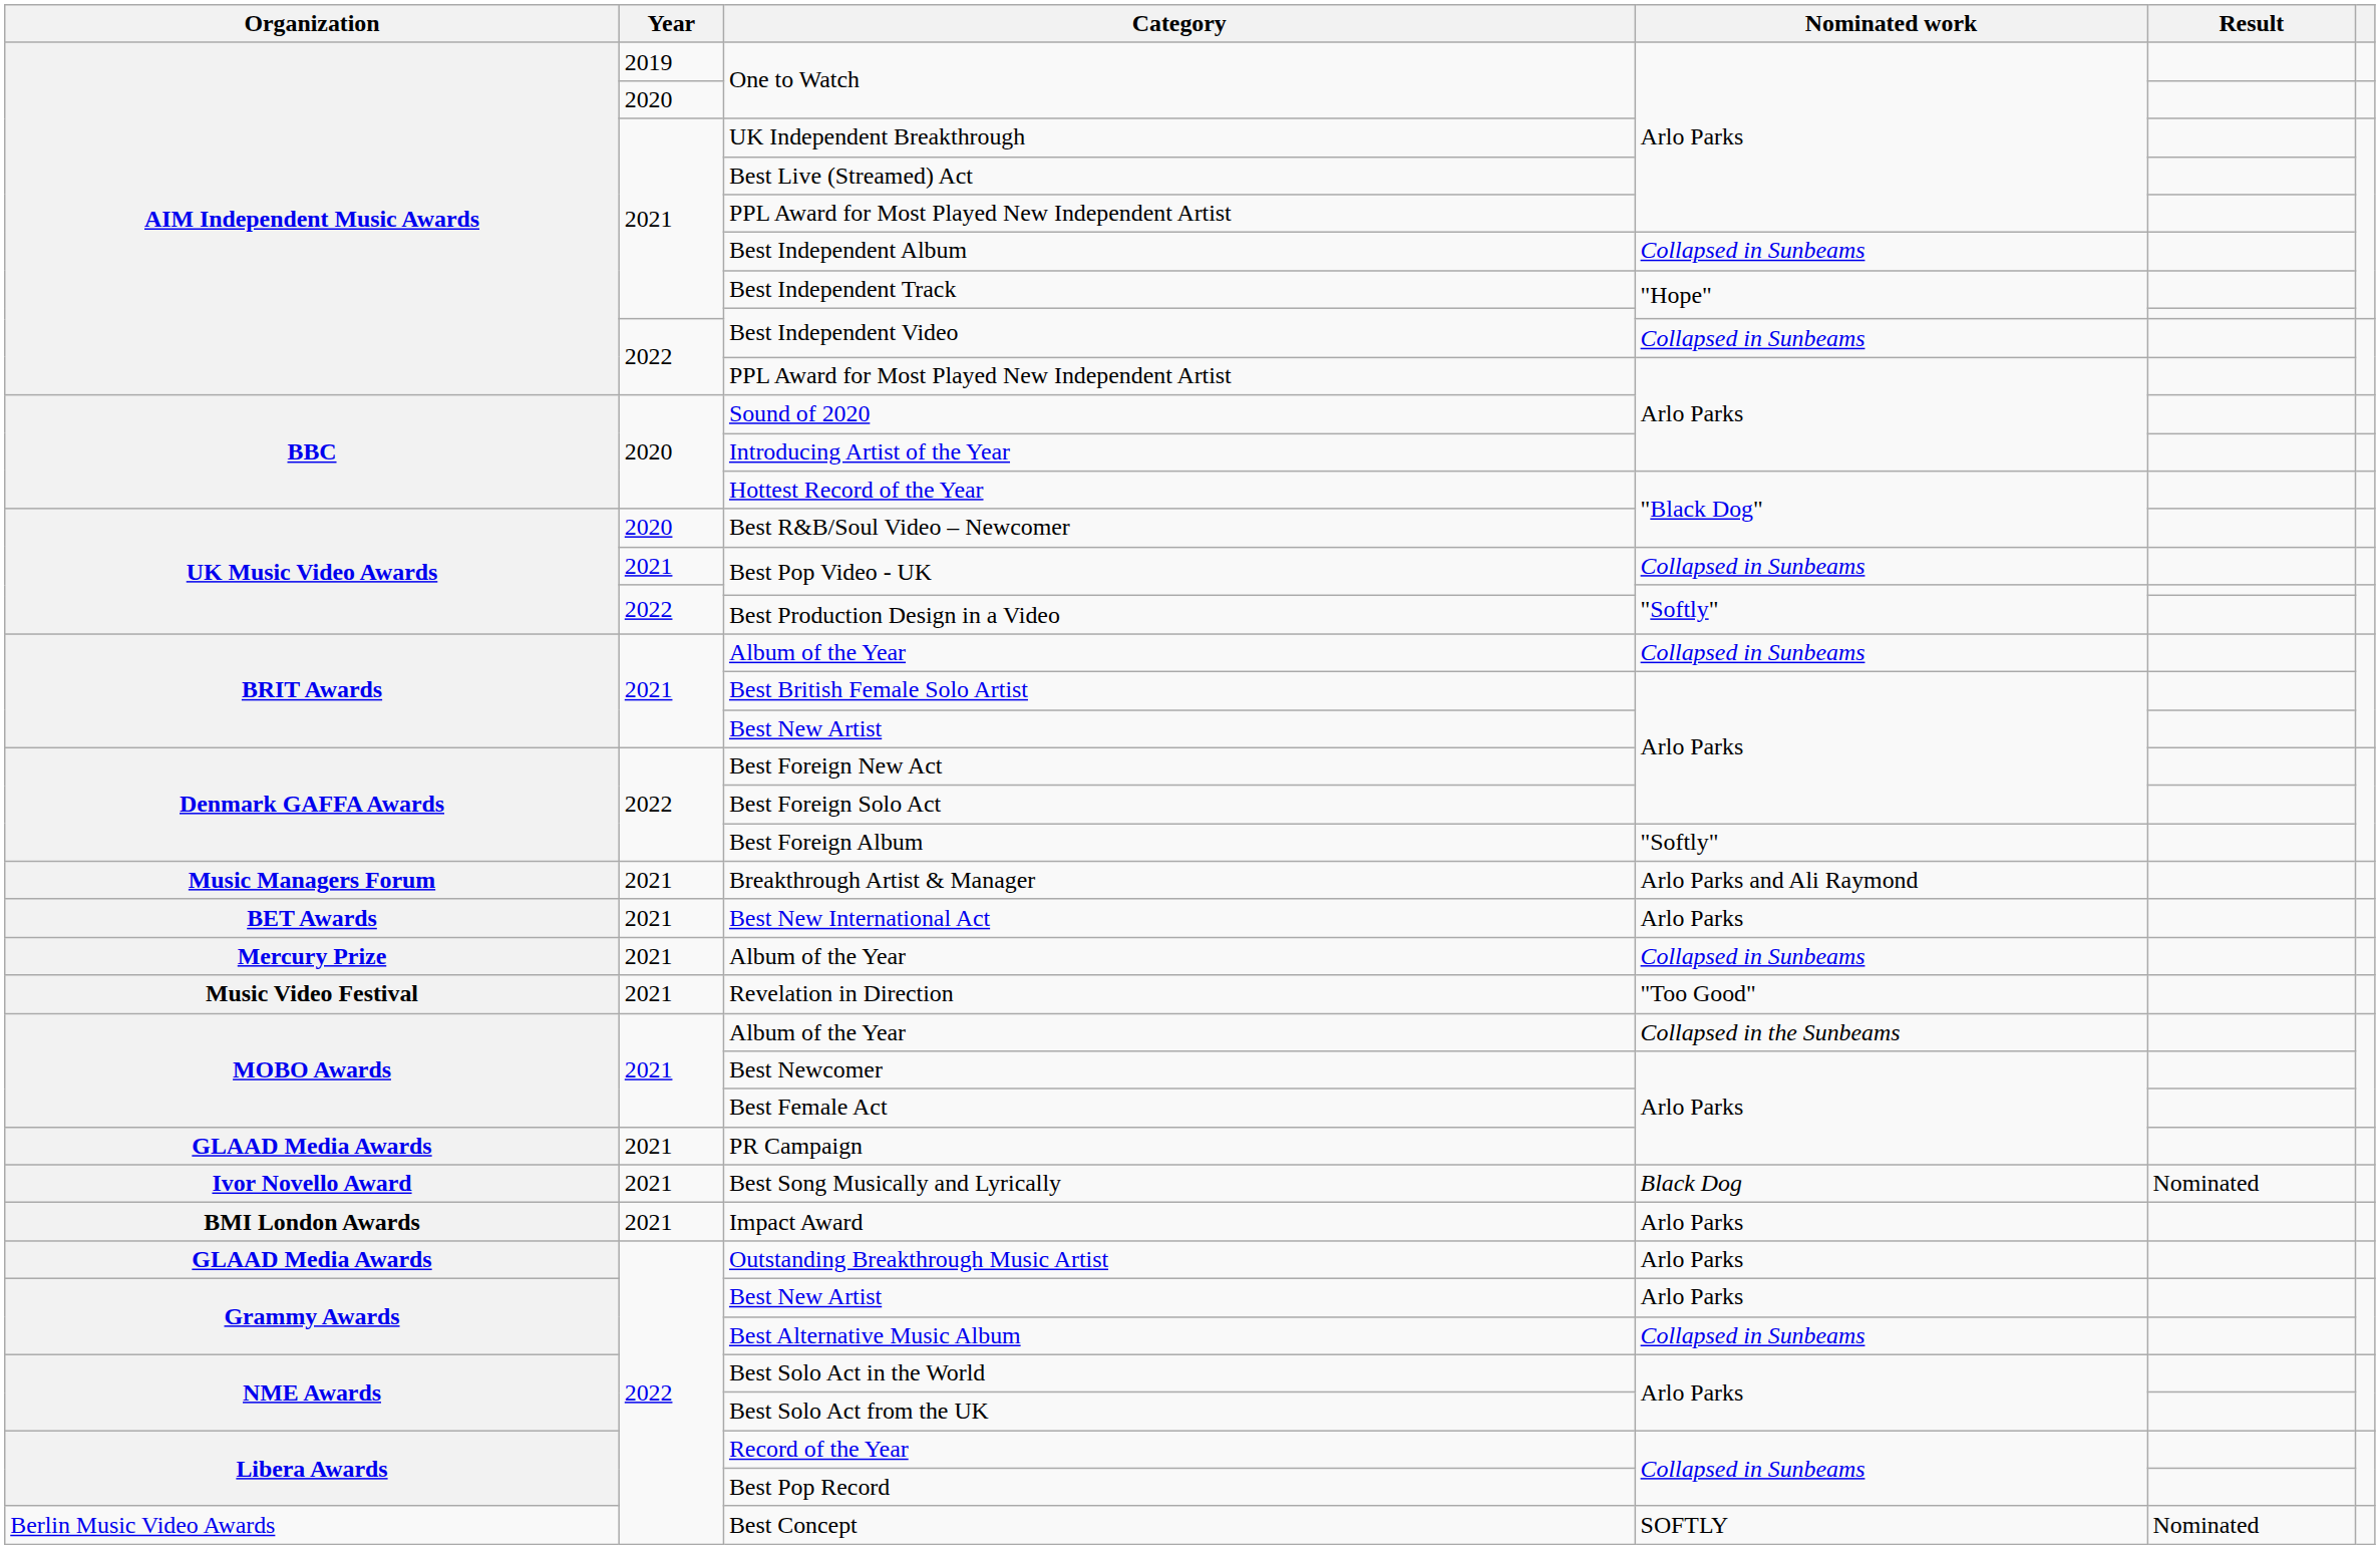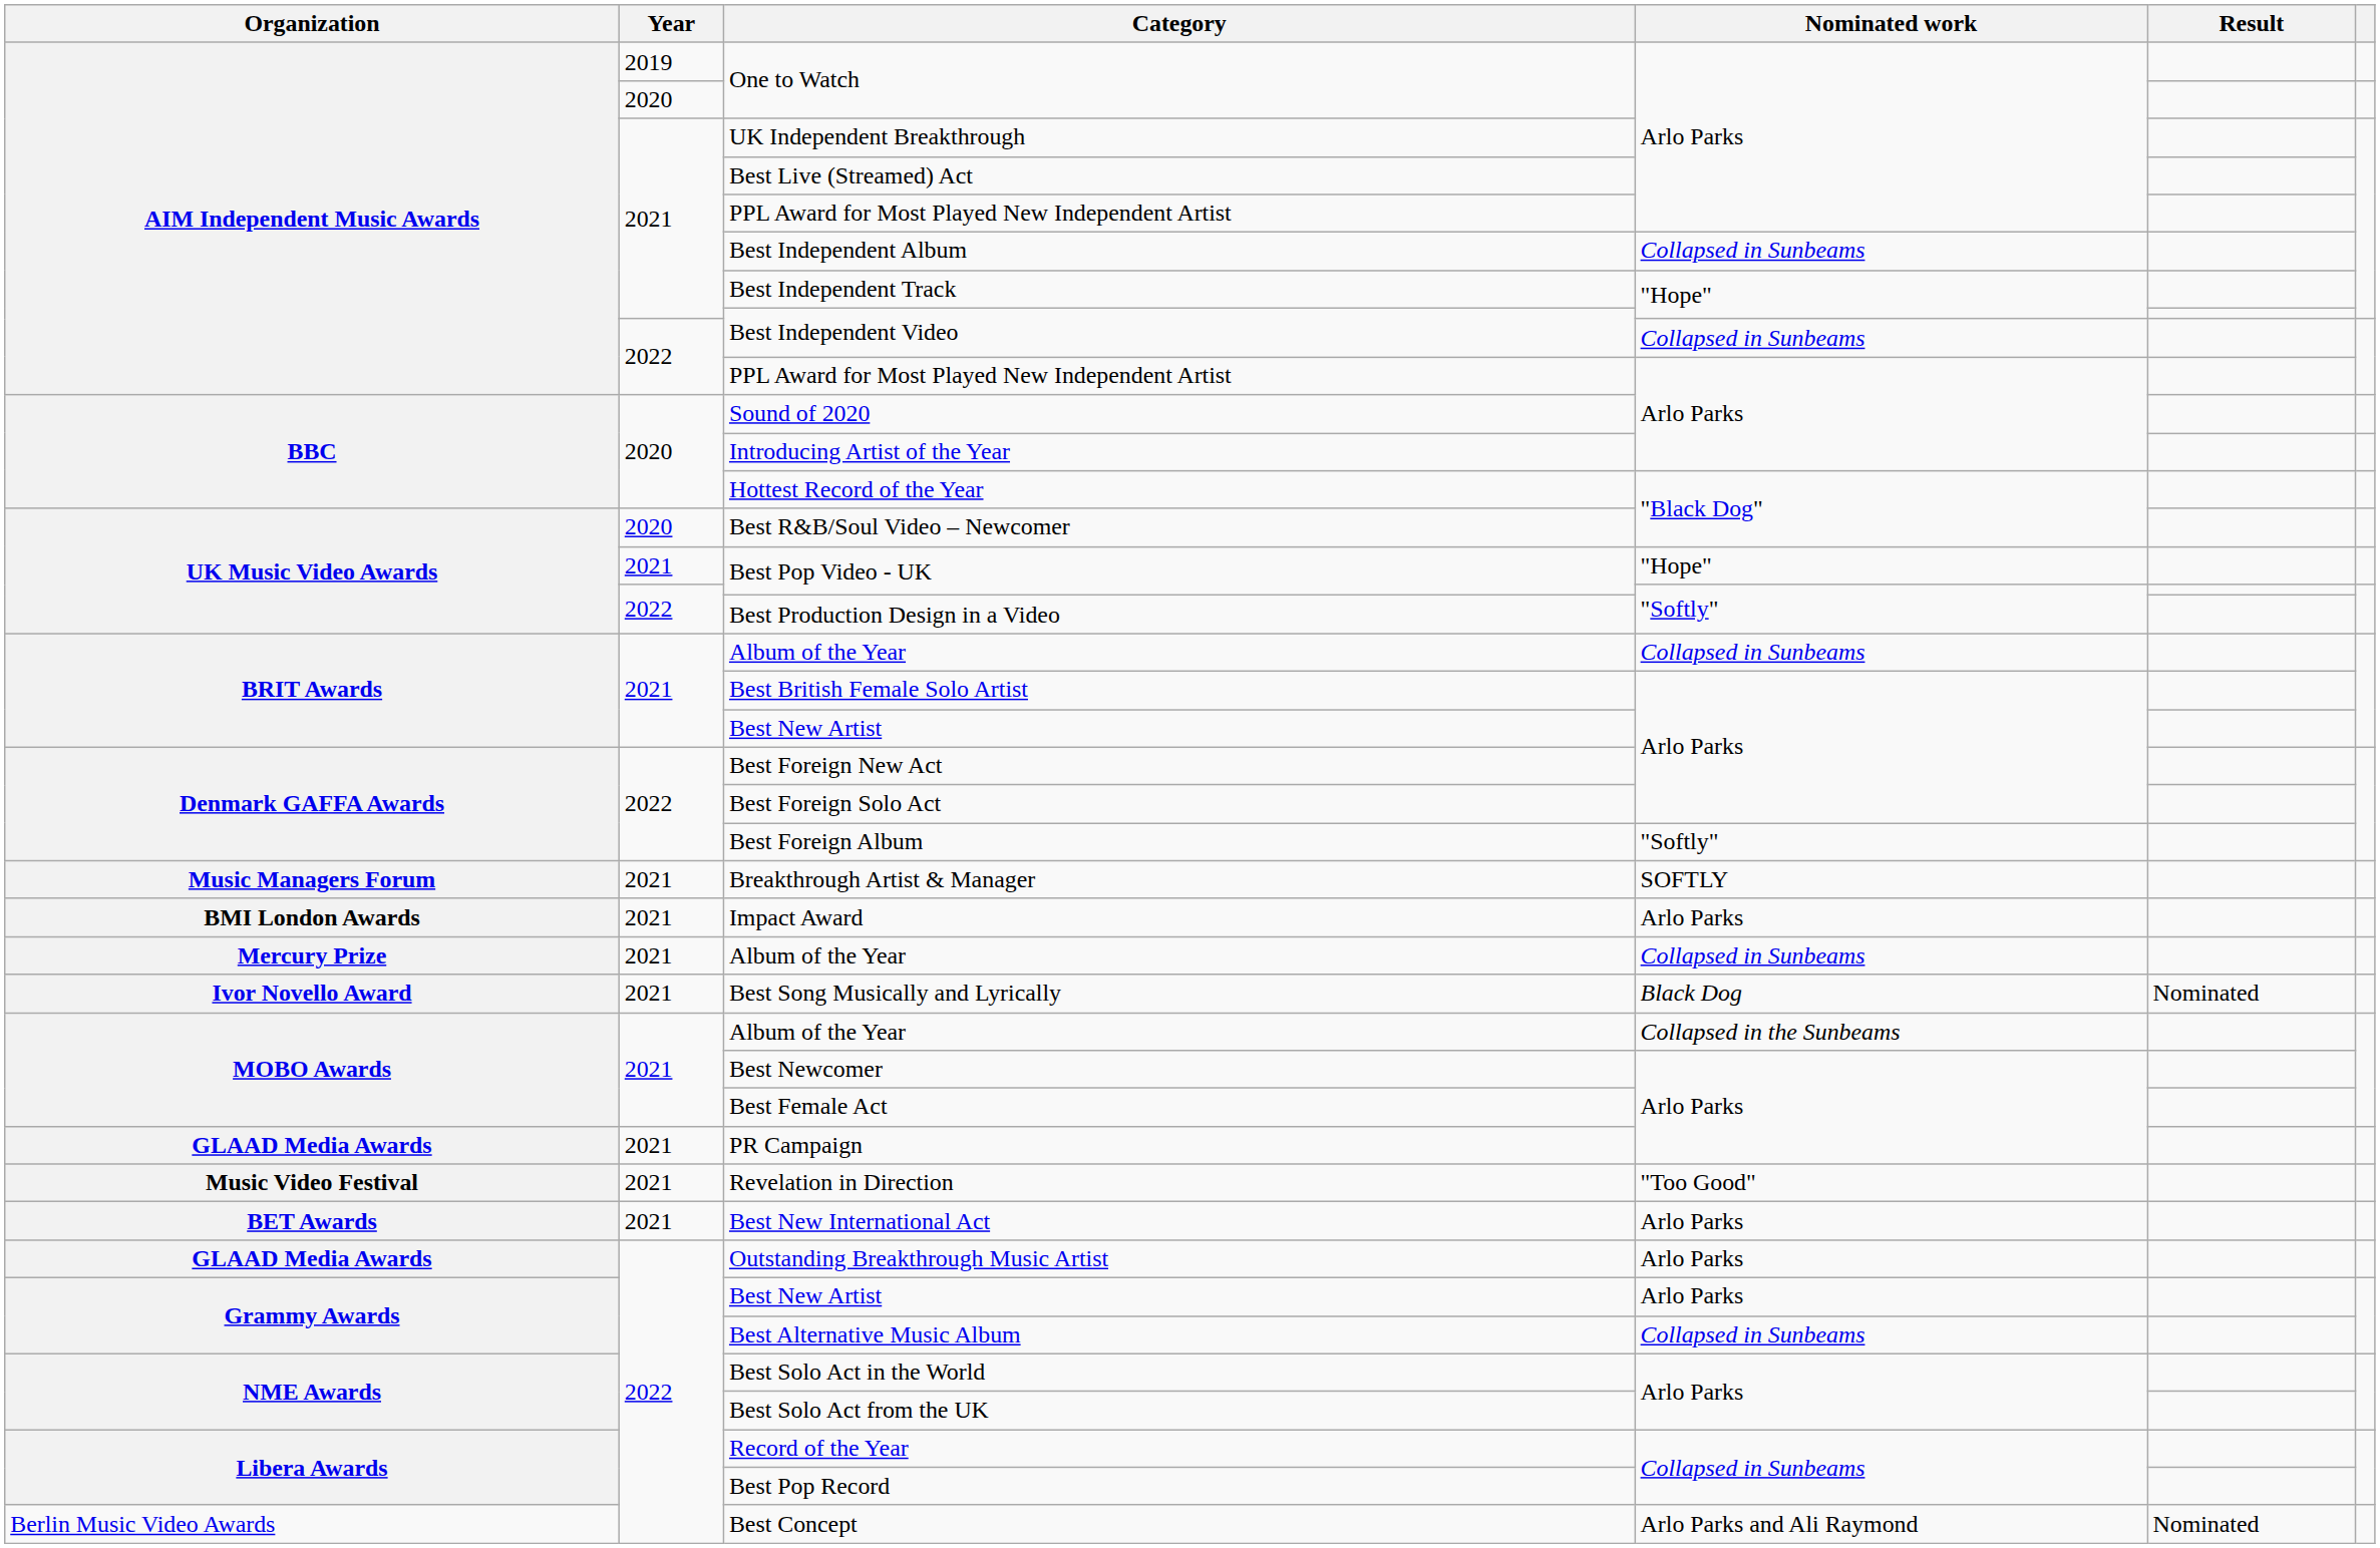 <table class="wikitable sortable plainrowheaders" style="width: 80%;">
 <tr>
 <th scope="col">Organization</th>
 <th scope="col">Year</th>
 <th scope="col">Category</th>
 <th scope="col">Nominated work</th>
 <th scope="col">Result</th>
 <th scope="col" class="unsortable"></th>
 </tr>
 <tr>
 <th rowspan="10" scope="row"><a href='#'>AIM Independent Music Awards</a></th>
 <td>2019</td>
 <td rowspan="2">One to Watch</td>
 <td rowspan="5">Arlo Parks</td>
 <td></td>
 <td rowspan="1" style="text-align:center;"></td>
 </tr>
 <tr>
 <td>2020</td>
 <td></td>
 <td rowspan="1" style="text-align:center;"></td>
 </tr>
 <tr>
 <td rowspan=6>2021</td>
 <td>UK Independent Breakthrough</td>
 <td></td>
 <td rowspan=6></td>
 </tr>
 <tr>
 <td>Best Live (Streamed) Act</td>
 <td></td>
 </tr>
 <tr>
 <td>PPL Award for Most Played New Independent Artist</td>
 <td></td>
 </tr>
 <tr>
 <td>Best Independent Album</td>
 <td><em><a href='#'>Collapsed in Sunbeams</a></em></td>
 <td></td>
 </tr>
 <tr>
 <td>Best Independent Track</td>
 <td rowspan=2>"Hope"</td>
 <td></td>
 </tr>
 <tr>
 <td rowspan="2">Best Independent Video</td>
 <td></td>
 </tr>
 <tr>
 <td rowspan="2">2022</td>
 <td><em><a href='#'>Collapsed in Sunbeams</a></em></td>
 <td></td>
 <td rowspan="2"></td>
 </tr>
 <tr>
 <td>PPL Award for Most Played New Independent Artist</td>
 <td rowspan="3">Arlo Parks</td>
 <td></td>
 </tr>
 <tr>
 <th rowspan="3" scope="row"><a href='#'>BBC</a></th>
 <td rowspan="3">2020</td>
 <td><a href='#'>Sound of 2020</a></td>
 <td></td>
 <td rowspan="1" style="text-align:center;"></td>
 </tr>
 <tr>
 <td><a href='#'>Introducing Artist of the Year</a></td>
 <td></td>
 <td rowspan="1" style="text-align:center;"></td>
 </tr>
 <tr>
 <td><a href='#'>Hottest Record of the Year</a></td>
 <td rowspan="2">"<a href='#'>Black Dog</a>"</td>
 <td></td>
 <td rowspan="1" style="text-align:center;"></td>
 </tr>
 <tr>
 <th rowspan="4" scope="row"><a href='#'>UK Music Video Awards</a></th>
 <td rowspan="1"><a href='#'>2020</a></td>
 <td>Best R&B/Soul Video – Newcomer</td>
 <td></td>
 <td rowspan="1" style="text-align:center;"></td>
 </tr>
 <tr>
 <td><a href='#'>2021</a></td>
 <td rowspan="2">Best Pop Video - UK</td>
-<td><em><a href='#'>Collapsed in Sunbeams</a></em></td>
+<td>"Hope"</td>
 <td></td>
 <td></td>
 </tr>
 <tr>
 <td rowspan="2"><a href='#'>2022</a></td>
 <td rowspan="2">"<a href='#'>Softly</a>"</td>
 <td></td>
 <td rowspan="2"></td>
 </tr>
 <tr>
 <td>Best Production Design in a Video</td>
 <td></td>
 </tr>
 <tr>
 <th rowspan="3" scope="row"><a href='#'>BRIT Awards</a></th>
 <td rowspan="3"><a href='#'>2021</a></td>
 <td><a href='#'>Album of the Year</a></td>
 <td><em><a href='#'>Collapsed in Sunbeams</a></em></td>
 <td></td>
 <td rowspan="3" style="text-align:center;"></td>
 </tr>
 <tr>
 <td><a href='#'>Best British Female Solo Artist</a></td>
 <td rowspan="4">Arlo Parks</td>
 <td></td>
 </tr>
 <tr>
 <td><a href='#'>Best New Artist</a></td>
 <td></td>
 </tr>
 <tr>
 <th rowspan=3 scope="row"><a href='#'>Denmark GAFFA Awards</a></th>
 <td rowspan=3>2022</td>
 <td>Best Foreign New Act</td>
 <td></td>
 <td rowspan=3 style="text-align:center;"></td>
 </tr>
 <tr>
 <td>Best Foreign Solo Act</td>
 <td></td>
 </tr>
 <tr>
 <td>Best Foreign Album</td>
 <td>"Softly"</td>
 <td></td>
 </tr>
 <tr>
 <th rowspan="1" scope="row"><a href='#'>Music Managers Forum</a></th>
 <td>2021</td>
 <td>Breakthrough Artist & Manager</td>
-<td>Arlo Parks and Ali Raymond</td>
+<td>SOFTLY</td>
 <td></td>
 <td rowspan="1" style="text-align:center;"></td>
 </tr>
 <tr>
-<th rowspan="1" scope="row"><a href='#'>BET Awards</a></th>
+<th scope="row">BMI London Awards</th>
 <td>2021</td>
-<td><a href='#'>Best New International Act</a></td>
+<td>Impact Award</td>
 <td>Arlo Parks</td>
 <td></td>
 <td style="text-align:center;"></td>
 </tr>
 <tr>
 <th scope="row"><a href='#'>Mercury Prize</a></th>
 <td>2021</td>
 <td>Album of the Year</td>
 <td><em><a href='#'>Collapsed in Sunbeams</a></em></td>
 <td></td>
 <td style="text-align:center;"></td>
 </tr>
 <tr>
-<th scope="row">Music Video Festival</th>
+<th><a href='#'>Ivor Novello Award</a></th>
 <td>2021</td>
-<td>Revelation in Direction</td>
-<td>"Too Good"</td>
+<td>Best Song Musically and Lyrically</td>
+<td><em>Black Dog</em></td>
+<td>Nominated</td>
 <td></td>
-<td style="text-align:center;"></td>
 </tr>
 <tr>
 <th scope="row" rowspan="3"><a href='#'>MOBO Awards</a></th>
 <td rowspan="3"><a href='#'>2021</a></td>
 <td>Album of the Year</td>
 <td><em>Collapsed in the Sunbeams</em></td>
 <td></td>
 <td style="text-align:center;" rowspan="3"></td>
 </tr>
 <tr>
 <td>Best Newcomer</td>
 <td rowspan="3">Arlo Parks</td>
 <td></td>
 </tr>
 <tr>
 <td>Best Female Act</td>
 <td></td>
 </tr>
 <tr>
 <th scope="row"><a href='#'>GLAAD Media Awards</a></th>
 <td>2021</td>
 <td>PR Campaign</td>
 <td></td>
 <td style="text-align:center;"></td>
 </tr>
 <tr>
-<th><a href='#'>Ivor Novello Award</a></th>
+<th scope="row">Music Video Festival</th>
 <td>2021</td>
-<td>Best Song Musically and Lyrically</td>
-<td><em>Black Dog</em></td>
-<td>Nominated</td>
+<td>Revelation in Direction</td>
+<td>"Too Good"</td>
 <td></td>
+<td style="text-align:center;"></td>
 </tr>
 <tr>
-<th scope="row">BMI London Awards</th>
+<th rowspan="1" scope="row"><a href='#'>BET Awards</a></th>
 <td>2021</td>
-<td>Impact Award</td>
+<td><a href='#'>Best New International Act</a></td>
 <td>Arlo Parks</td>
 <td></td>
 <td style="text-align:center;"></td>
 </tr>
 <tr>
 <th scope="row"><a href='#'>GLAAD Media Awards</a></th>
 <td rowspan="8"><a href='#'>2022</a></td>
 <td><a href='#'>Outstanding Breakthrough Music Artist</a></td>
 <td>Arlo Parks</td>
 <td></td>
 <td></td>
 </tr>
 <tr>
 <th rowspan="2" scope="row"><a href='#'>Grammy Awards</a></th>
 <td><a href='#'>Best New Artist</a></td>
 <td>Arlo Parks</td>
 <td></td>
 <td rowspan="2" style="text-align:center;"></td>
 </tr>
 <tr>
 <td><a href='#'>Best Alternative Music Album</a></td>
 <td><em><a href='#'>Collapsed in Sunbeams</a></em></td>
 <td></td>
 </tr>
 <tr>
 <th scope="row" rowspan=2><a href='#'>NME Awards</a></th>
 <td>Best Solo Act in the World</td>
 <td rowspan=2>Arlo Parks</td>
 <td></td>
 <td rowspan=2 style="text-align:center;"></td>
 </tr>
 <tr>
 <td>Best Solo Act from the UK</td>
 <td></td>
 </tr>
 <tr>
 <th scope="row" rowspan=2><a href='#'>Libera Awards</a></th>
 <td><a href='#'>Record of the Year</a></td>
 <td rowspan="2"><em><a href='#'>Collapsed in Sunbeams</a></em></td>
 <td></td>
 <td rowspan="2" style="text-align:center;"></td>
 </tr>
 <tr>
 <td>Best Pop Record</td>
 <td></td>
 </tr>
 <tr>
 <td><a href='#'>Berlin Music Video Awards</a></td>
 <td>Best Concept</td>
-<td>SOFTLY</td>
+<td>Arlo Parks and Ali Raymond</td>
 <td>Nominated</td>
 </tr>
 </table>
